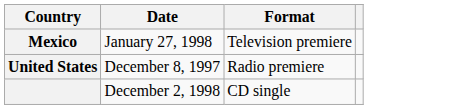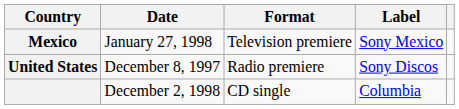 <table class="wikitable sortable plainrowheaders">
 <tr>
 <th scope="col">Country</th>
 <th scope="col">Date</th>
 <th scope="col">Format</th>
+<th scope="col">Label</th>
 <th scope="col" class="unsortable"></th>
 </tr>
 <tr>
 <th scope="row">Mexico</th>
 <td>January 27, 1998</td>
 <td>Television premiere</td>
+<td><a href='#'>Sony Mexico</a></td>
 <td></td>
 </tr>
 <tr>
 <th scope="row">United States</th>
 <td>December 8, 1997</td>
 <td>Radio premiere</td>
+<td><a href='#'>Sony Discos</a></td>
 <td></td>
 </tr>
 <tr>
 <th scope="row"></th>
 <td>December 2, 1998</td>
 <td>CD single</td>
+<td><a href='#'>Columbia</a></td>
 <td></td>
 </tr>
 </table>
